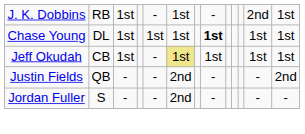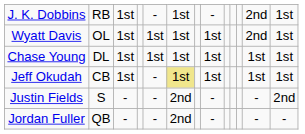 <table class="wikitable sortable sortable" style="text-align: center">
 <tr>
 <td><a href='#'>J. K. Dobbins</a></td>
 <td>RB</td>
 <td>1st</td>
 <td></td>
 <td>-</td>
 <td>1st</td>
 <td></td>
 <td>-</td>
 <td></td>
 <td></td>
 <td></td>
 <td>2nd</td>
 <td>1st</td>
 </tr>
 <tr>
+<td><a href='#'>Wyatt Davis</a></td>
+<td>OL</td>
+<td>1st</td>
+<td></td>
+<td>1st</td>
+<td>1st</td>
+<td></td>
+<td>1st</td>
+<td></td>
+<td></td>
+<td></td>
+<td>2nd</td>
+<td>1st</td>
+</tr>
+<tr>
 <td><a href='#'>Chase Young</a></td>
 <td>DL</td>
 <td>1st</td>
 <td></td>
 <td>1st</td>
 <td>1st</td>
 <td></td>
-<td><strong>1st</strong></td>
+<td>1st</td>
 <td></td>
 <td></td>
 <td></td>
 <td>1st</td>
 <td>1st</td>
 </tr>
 <tr>
 <td><a href='#'>Jeff Okudah</a></td>
 <td>CB</td>
 <td>1st</td>
 <td></td>
 <td>-</td>
 <td style="background: khaki;">1st</td>
 <td></td>
 <td>1st</td>
 <td></td>
 <td></td>
 <td></td>
 <td>1st</td>
 <td>1st</td>
 </tr>
 <tr>
 <td><a href='#'>Justin Fields</a></td>
-<td>QB</td>
+<td>S</td>
 <td>-</td>
 <td></td>
 <td>-</td>
 <td>2nd</td>
 <td></td>
 <td>-</td>
 <td></td>
 <td></td>
 <td></td>
 <td>-</td>
 <td>2nd</td>
 </tr>
 <tr>
 <td><a href='#'>Jordan Fuller</a></td>
-<td>S</td>
+<td>QB</td>
 <td>-</td>
 <td></td>
 <td>-</td>
 <td>2nd</td>
 <td></td>
 <td>-</td>
 <td></td>
 <td></td>
 <td></td>
 <td>-</td>
 <td>-</td>
 </tr>
 </table>
